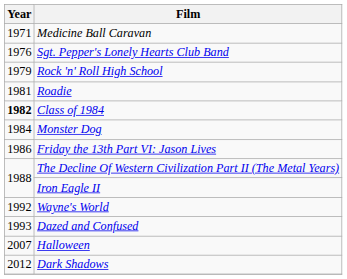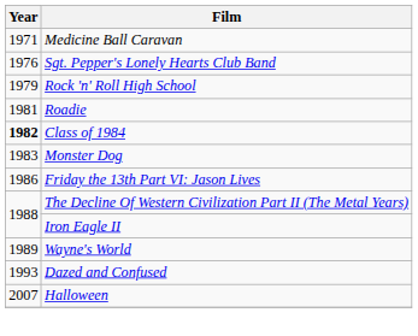 <table class="wikitable">
 <tr>
 <th>Year</th>
 <th>Film</th>
 </tr>
 <tr>
 <td>1971</td>
 <td><em>Medicine Ball Caravan</em></td>
 </tr>
 <tr>
 <td>1976</td>
 <td><em><a href='#'>Sgt. Pepper's Lonely Hearts Club Band</a></em></td>
 </tr>
 <tr>
 <td>1979</td>
 <td><em><a href='#'>Rock 'n' Roll High School</a></em></td>
 </tr>
 <tr>
 <td>1981</td>
 <td><em><a href='#'>Roadie</a></em></td>
 </tr>
 <tr>
 <td><strong>1982</strong></td>
 <td><em><a href='#'>Class of 1984</a></em></td>
 </tr>
 <tr>
-<td>1984</td>
+<td>1983</td>
 <td><em><a href='#'>Monster Dog</a></em></td>
 </tr>
 <tr>
 <td>1986</td>
 <td><em><a href='#'>Friday the 13th Part VI: Jason Lives</a></em></td>
 </tr>
 <tr>
 <td rowspan=2>1988</td>
 <td><em><a href='#'>The Decline Of Western Civilization Part II (The Metal Years)</a></em></td>
 </tr>
 <tr>
 <td><em><a href='#'>Iron Eagle II</a></em></td>
 </tr>
 <tr>
-<td>1992</td>
+<td>1989</td>
 <td><em><a href='#'>Wayne's World</a></em></td>
 </tr>
 <tr>
 <td>1993</td>
 <td><em><a href='#'>Dazed and Confused</a></em></td>
 </tr>
 <tr>
 <td>2007</td>
 <td><em><a href='#'>Halloween</a></em></td>
 </tr>
 <tr>
-<td>2012</td>
-<td><em><a href='#'>Dark Shadows</a></em></td>
-</tr>
-<tr>
 </tr>
 </table>
